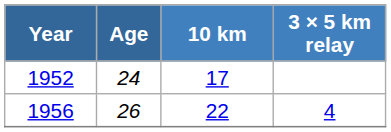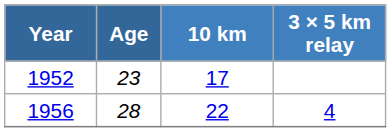 <table class="wikitable" style="font-size:95%; text-align:center; border:grey solid 1px; border-collapse:collapse; background:#ffffff;">
 <tr>
 <th style="background-color:#369; color:white; width:60px;"> Year </th>
 <th style="background-color:#369; color:white; width:40px;"> Age </th>
 <th style="background-color:#4180be; color:white; width:75px;"> 10 km </th>
 <th style="background-color:#4180be; color:white; width:75px;"> 3 × 5 km <br> relay </th>
 </tr>
 <tr>
 <td><a href='#'>1952</a></td>
-<td><em>24</em></td>
+<td><em>23</em></td>
 <td><a href='#'>17</a></td>
 <td></td>
 </tr>
 <tr>
 <td><a href='#'>1956</a></td>
-<td><em>26</em></td>
+<td><em>28</em></td>
 <td><a href='#'>22</a></td>
 <td><a href='#'>4</a></td>
 </tr>
 <tr>
 </tr>
 </table>
